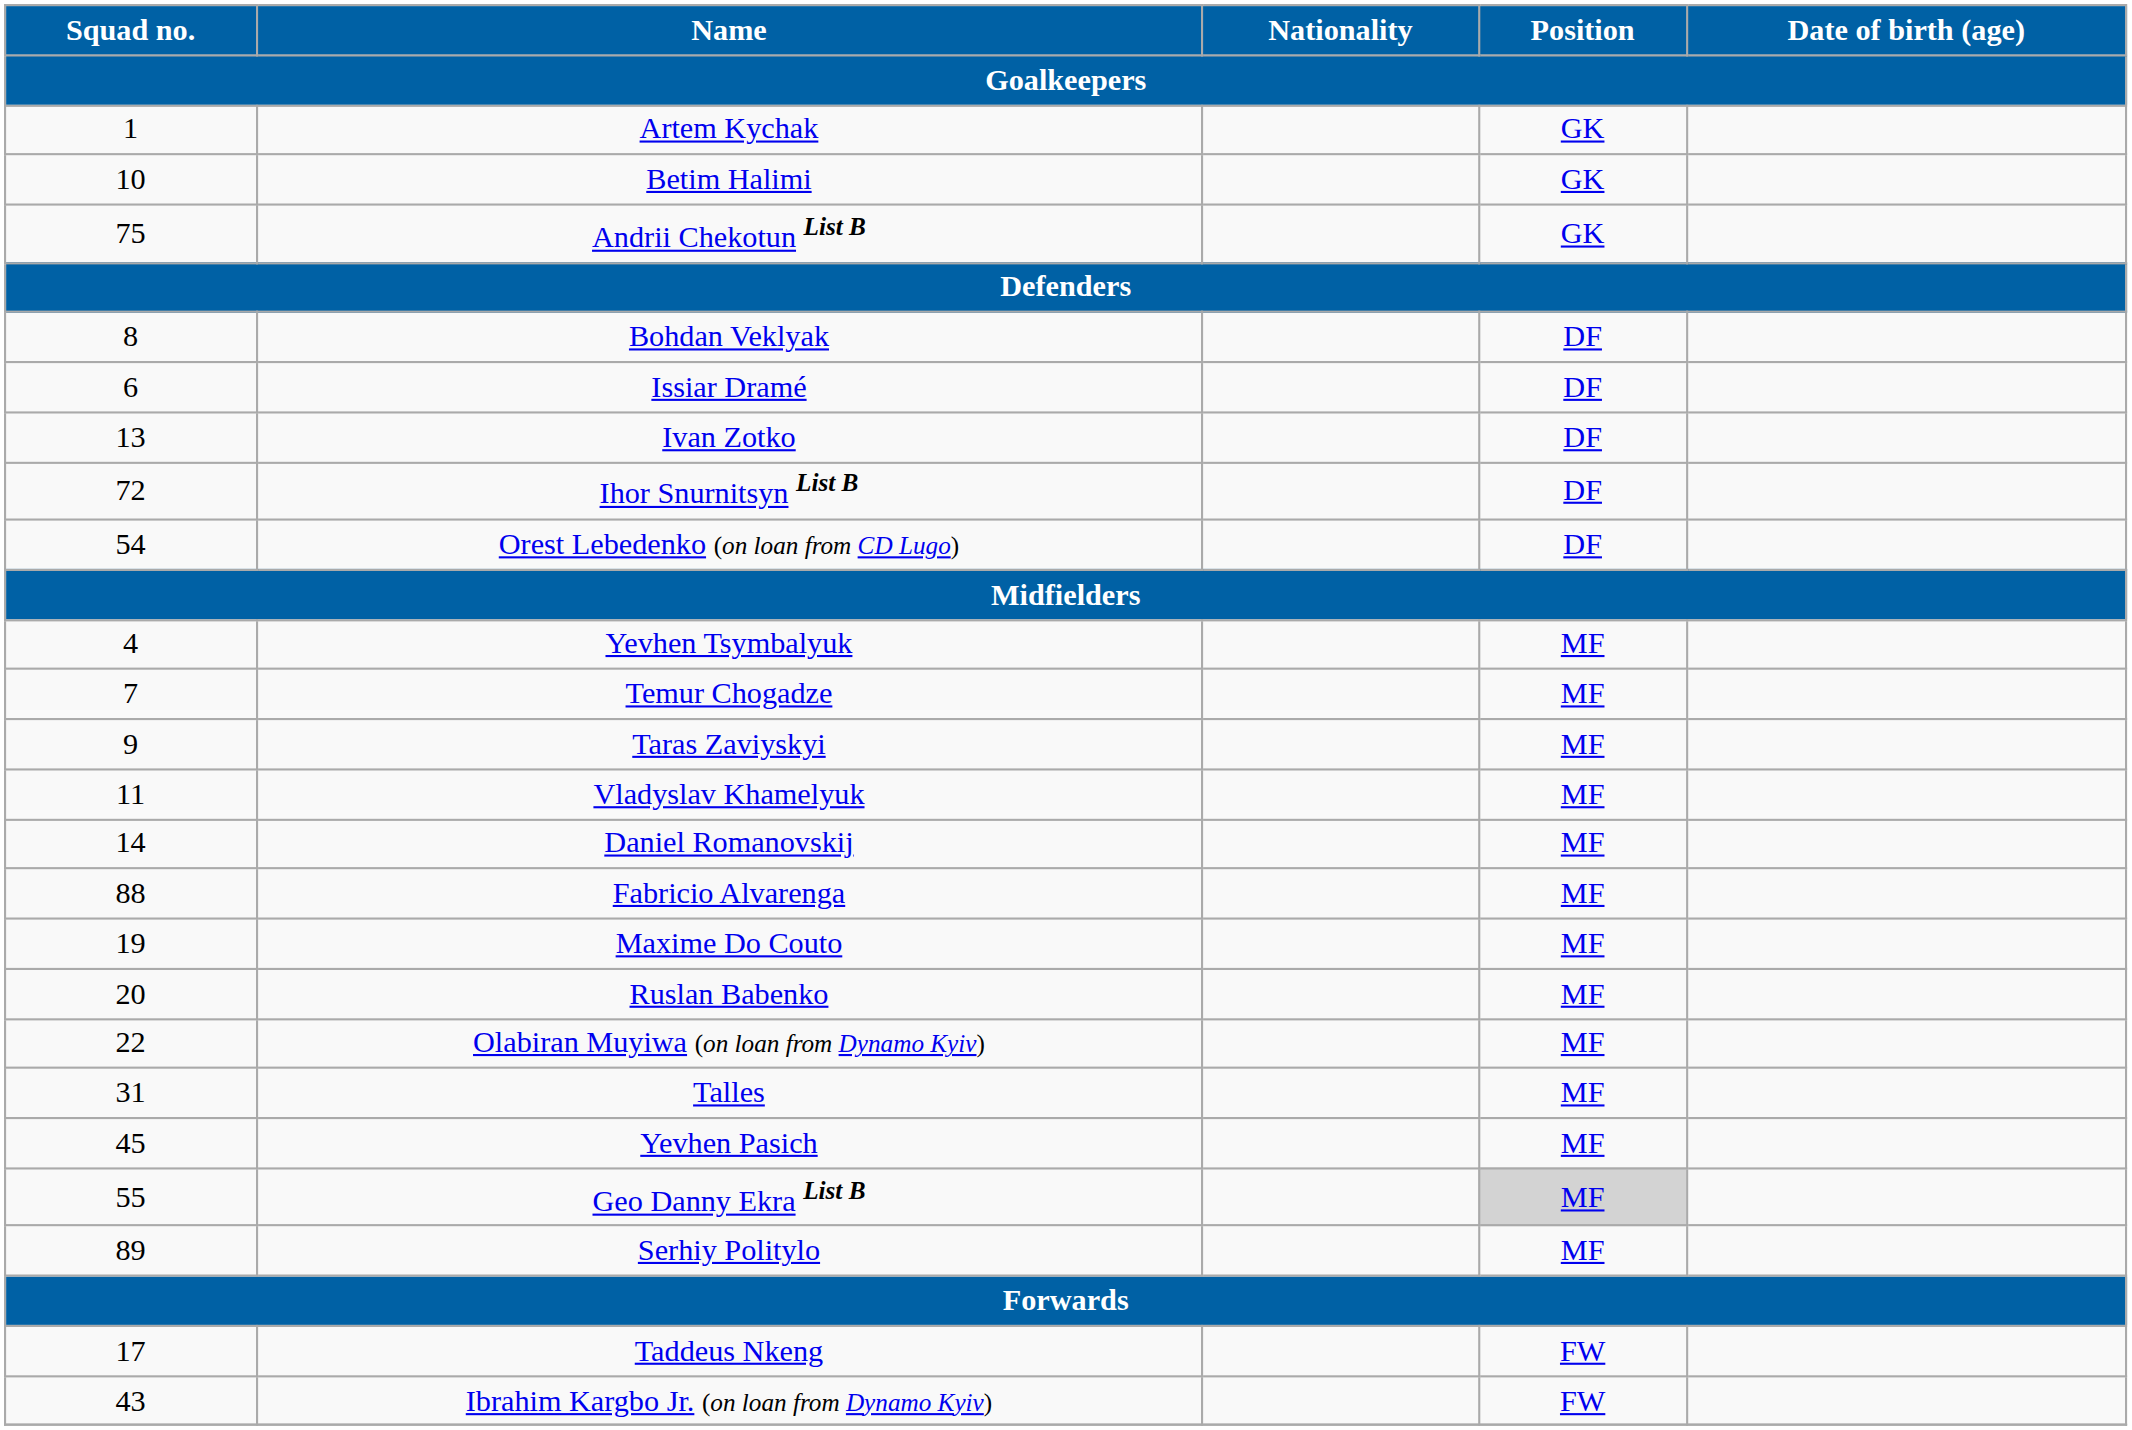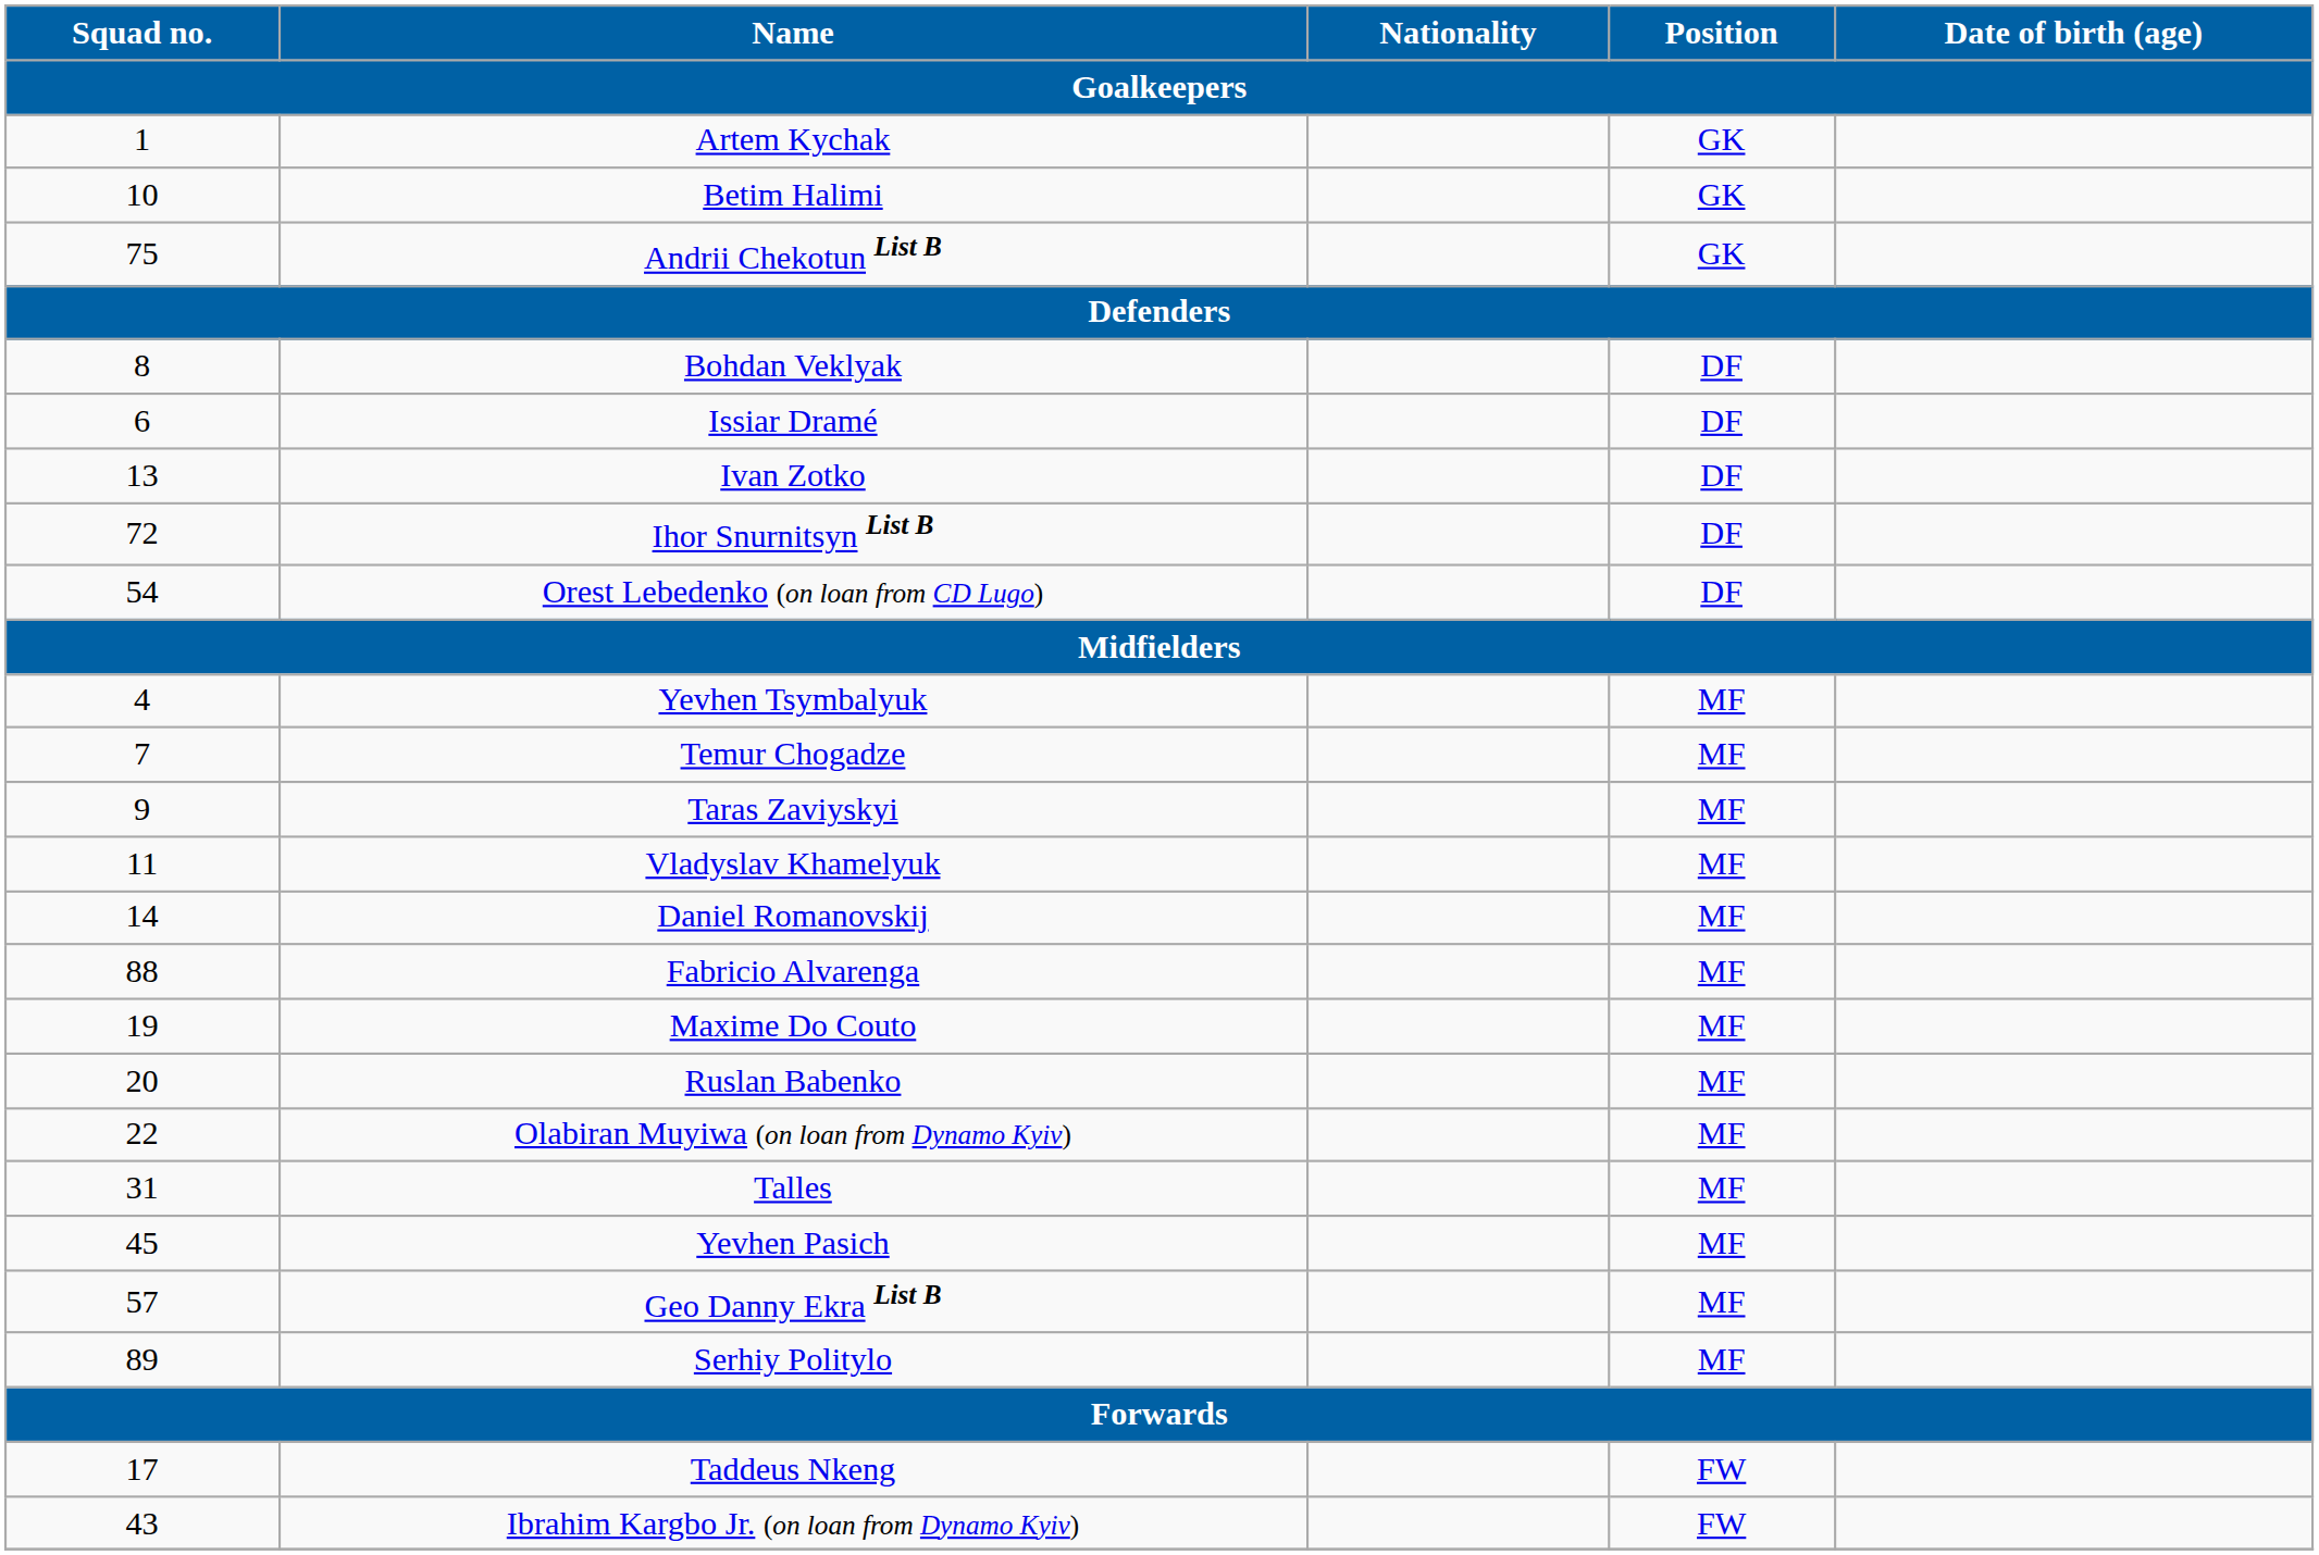 <table class="wikitable" style="text-align:center; font-size:90%; width:80%">
 <tr>
 <th style="background:#0061A5; color:white; text-align:center">Squad no.</th>
 <th style="background:#0061A5; color:white; text-align:center">Name</th>
 <th style="background:#0061A5; color:white; text-align:center">Nationality</th>
 <th style="background:#0061A5; color:white; text-align:center">Position</th>
 <th style="background:#0061A5; color:white; text-align:center">Date of birth (age)</th>
 </tr>
 <tr>
 <th colspan="6" style="background:#0061A5; color:white; text-align:center">Goalkeepers</th>
 </tr>
 <tr>
 <td>1</td>
 <td><a href='#'>Artem Kychak</a></td>
 <td></td>
 <td><a href='#'>GK</a></td>
 <td></td>
 </tr>
 <tr>
 <td>10</td>
 <td><a href='#'>Betim Halimi</a></td>
 <td></td>
 <td><a href='#'>GK</a></td>
 <td></td>
 </tr>
 <tr>
 <td>75</td>
 <td><a href='#'>Andrii Chekotun</a> <sup><strong><em>List B</em></strong></sup></td>
 <td></td>
 <td><a href='#'>GK</a></td>
 <td></td>
 </tr>
 <tr>
 <th colspan="6" style="background:#0061A5; color:white; text-align:center">Defenders</th>
 </tr>
 <tr>
 <td>8</td>
 <td><a href='#'>Bohdan Veklyak</a></td>
 <td></td>
 <td><a href='#'>DF</a></td>
 <td></td>
 </tr>
 <tr>
 <td>6</td>
 <td><a href='#'>Issiar Dramé</a></td>
 <td></td>
 <td><a href='#'>DF</a></td>
 <td></td>
 </tr>
 <tr>
 <td>13</td>
 <td><a href='#'>Ivan Zotko</a></td>
 <td></td>
 <td><a href='#'>DF</a></td>
 <td></td>
 </tr>
 <tr>
 <td>72</td>
 <td><a href='#'>Ihor Snurnitsyn</a> <sup><strong><em>List B</em></strong></sup></td>
 <td></td>
 <td><a href='#'>DF</a></td>
 <td></td>
 </tr>
 <tr>
 <td>54</td>
 <td><a href='#'>Orest Lebedenko</a> <small> (<em>on loan from <a href='#'>CD Lugo</a></em>)</small></td>
 <td></td>
 <td><a href='#'>DF</a></td>
 <td></td>
 </tr>
 <tr>
 <th colspan="6" style="background:#0061A5; color:white; text-align:center">Midfielders</th>
 </tr>
 <tr>
 <td>4</td>
 <td><a href='#'>Yevhen Tsymbalyuk</a></td>
 <td></td>
 <td><a href='#'>MF</a></td>
 <td></td>
 </tr>
 <tr>
 <td>7</td>
 <td><a href='#'>Temur Chogadze</a></td>
 <td></td>
 <td><a href='#'>MF</a></td>
 <td></td>
 </tr>
 <tr>
 <td>9</td>
 <td><a href='#'>Taras Zaviyskyi</a></td>
 <td></td>
 <td><a href='#'>MF</a></td>
 <td></td>
 </tr>
 <tr>
 <td>11</td>
 <td><a href='#'>Vladyslav Khamelyuk</a></td>
 <td></td>
 <td><a href='#'>MF</a></td>
 <td></td>
 </tr>
 <tr>
 <td>14</td>
 <td><a href='#'>Daniel Romanovskij</a></td>
 <td></td>
 <td><a href='#'>MF</a></td>
 <td></td>
 </tr>
 <tr>
 <td>88</td>
 <td><a href='#'>Fabricio Alvarenga</a></td>
 <td></td>
 <td><a href='#'>MF</a></td>
 <td></td>
 </tr>
 <tr>
 <td>19</td>
 <td><a href='#'>Maxime Do Couto</a></td>
 <td></td>
 <td><a href='#'>MF</a></td>
 <td></td>
 </tr>
 <tr>
 <td>20</td>
 <td><a href='#'>Ruslan Babenko</a></td>
 <td></td>
 <td><a href='#'>MF</a></td>
 <td></td>
 </tr>
 <tr>
 <td>22</td>
 <td><a href='#'>Olabiran Muyiwa</a> <small> (<em>on loan from <a href='#'>Dynamo Kyiv</a></em>)</small></td>
 <td></td>
 <td><a href='#'>MF</a></td>
 <td></td>
 </tr>
 <tr>
 <td>31</td>
 <td><a href='#'>Talles</a></td>
 <td></td>
 <td><a href='#'>MF</a></td>
 <td></td>
 </tr>
 <tr>
 <td>45</td>
 <td><a href='#'>Yevhen Pasich</a></td>
 <td></td>
 <td><a href='#'>MF</a></td>
 <td></td>
 </tr>
 <tr>
-<td>55</td>
+<td>57</td>
 <td><a href='#'>Geo Danny Ekra</a> <sup><strong><em>List B</em></strong></sup></td>
 <td></td>
-<td style="background: lightgrey;"><a href='#'>MF</a></td>
+<td><a href='#'>MF</a></td>
 <td></td>
 </tr>
 <tr>
 <td>89</td>
 <td><a href='#'>Serhiy Politylo</a></td>
 <td></td>
 <td><a href='#'>MF</a></td>
 <td></td>
 </tr>
 <tr>
 <th colspan="7" style="background:#0061A5; color:white; text-align:center">Forwards</th>
 </tr>
 <tr>
 <td>17</td>
 <td><a href='#'>Taddeus Nkeng</a></td>
 <td></td>
 <td><a href='#'>FW</a></td>
 <td></td>
 </tr>
 <tr>
 <td>43</td>
 <td><a href='#'>Ibrahim Kargbo Jr.</a> <small> (<em>on loan from <a href='#'>Dynamo Kyiv</a></em>)</small></td>
 <td></td>
 <td><a href='#'>FW</a></td>
 <td></td>
 </tr>
 <tr>
 </tr>
 </table>
